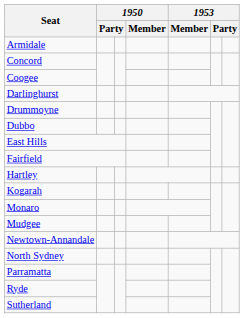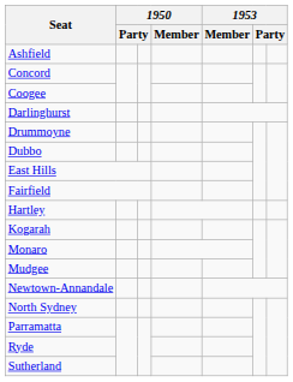 <table class="wikitable sortable">
 <tr>
 <th rowspan="2">Seat</th>
 <th colspan="3"><em>1950</em></th>
 <th colspan="3"><em>1953</em></th>
 </tr>
 <tr>
 <th colspan="2">Party</th>
 <th>Member</th>
 <th>Member</th>
 <th colspan="2">Party</th>
 </tr>
 <tr>
-<td><a href='#'>Armidale</a></td>
+<td><a href='#'>Ashfield</a></td>
 <td> </td>
 <td></td>
 <td></td>
 <td></td>
 <td></td>
 <td> </td>
 </tr>
 <tr>
 <td><a href='#'>Concord</a></td>
 <td rowspan=2 > </td>
 <td rowspan=2></td>
 <td></td>
 <td></td>
 <td rowspan=2></td>
 <td rowspan=2 > </td>
 </tr>
 <tr>
 <td><a href='#'>Coogee</a></td>
 <td></td>
 <td></td>
 </tr>
 <tr>
 <td><a href='#'>Darlinghurst</a></td>
 <td> </td>
 <td></td>
 <td></td>
 <td colspan=3></td>
 </tr>
 <tr>
 <td><a href='#'>Drummoyne</a></td>
 <td> </td>
 <td></td>
 <td></td>
 <td></td>
 <td rowspan=4></td>
 <td rowspan=4 > </td>
 </tr>
 <tr>
 <td><a href='#'>Dubbo</a></td>
 <td> </td>
 <td></td>
 <td></td>
 <td></td>
 </tr>
 <tr>
 <td colspan="3"><a href='#'>East Hills</a></td>
 <td></td>
 <td></td>
 </tr>
 <tr>
 <td colspan="3"><a href='#'>Fairfield</a></td>
 <td></td>
 <td></td>
 </tr>
 <tr>
 <td><a href='#'>Hartley</a></td>
 <td> </td>
 <td></td>
 <td colspan=2 align=center></td>
 <td></td>
 <td> </td>
 </tr>
 <tr>
 <td><a href='#'>Kogarah</a></td>
 <td> </td>
 <td></td>
 <td></td>
 <td></td>
 <td rowspan=3></td>
 <td rowspan=3 > </td>
 </tr>
 <tr>
 <td><a href='#'>Monaro</a></td>
 <td> </td>
 <td></td>
 <td colspan=2 align=center></td>
 </tr>
 <tr>
 <td><a href='#'>Mudgee</a></td>
 <td> </td>
 <td></td>
 <td></td>
 <td></td>
 </tr>
 <tr>
 <td><a href='#'>Newtown-Annandale</a></td>
 <td> </td>
 <td></td>
 <td></td>
 <td colspan=3></td>
 </tr>
 <tr>
 <td><a href='#'>North Sydney</a></td>
 <td> </td>
 <td></td>
 <td></td>
 <td></td>
 <td rowspan=4></td>
 <td rowspan=4 > </td>
 </tr>
 <tr>
 <td><a href='#'>Parramatta</a></td>
 <td rowspan=3 > </td>
 <td rowspan="3"></td>
 <td></td>
 <td></td>
 </tr>
 <tr>
 <td><a href='#'>Ryde</a></td>
 <td></td>
 <td></td>
 </tr>
 <tr>
 <td><a href='#'>Sutherland</a></td>
 <td></td>
 <td></td>
 </tr>
 </table>
